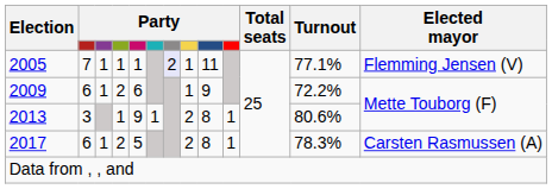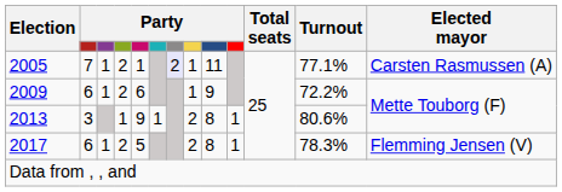 <table class="wikitable">
 <tr>
 <th rowspan="2">Election</th>
 <th colspan="9">Party</th>
 <th rowspan="2">Total<br>seats</th>
 <th rowspan="2">Turnout</th>
 <th rowspan="2">Elected<br>mayor</th>
 </tr>
 <tr>
 <td style="background:#B5211D;"><strong><a href='#'></a></strong></td>
 <td style="background:#843A93;"><strong><a href='#'></a></strong></td>
 <td style="background:#89A920;"><strong><a href='#'></a></strong></td>
 <td style="background:#C9096C;"><strong><a href='#'></a></strong></td>
 <td style="background:#1CB1B7;"><strong><a href='#'></a></strong></td>
 <td style="background:#8B8989;"><strong></strong></td>
 <td style="background:#F4D44D;"><strong><a href='#'></a></strong></td>
 <td style="background:#254C85;"><strong><a href='#'></a></strong></td>
 <td style="background:#FF0000;"><strong><a href='#'></a></strong></td>
 </tr>
 <tr>
 <td><a href='#'>2005</a></td>
 <td>7</td>
 <td>1</td>
-<td>1</td>
+<td>2</td>
 <td>1</td>
 <td style="background:#CDC9C9;" rowspan="2"></td>
 <td style="background: lavender;">2</td>
 <td>1</td>
 <td>11</td>
 <td style="background:#CDC9C9;" rowspan="2"></td>
 <td rowspan="4">25</td>
 <td>77.1%</td>
-<td><a href='#'>Flemming Jensen</a> (V)</td>
+<td><a href='#'>Carsten Rasmussen</a> (A)</td>
 </tr>
 <tr>
 <td><a href='#'>2009</a></td>
 <td>6</td>
 <td>1</td>
 <td>2</td>
 <td>6</td>
 <td style="background:#CDC9C9;" rowspan="3"></td>
 <td>1</td>
 <td>9</td>
 <td>72.2%</td>
 <td rowspan="2"><a href='#'>Mette Touborg</a> (F)</td>
 </tr>
 <tr>
 <td><a href='#'>2013</a></td>
 <td>3</td>
 <td style="background:#CDC9C9;"></td>
 <td>1</td>
 <td>9</td>
 <td>1</td>
 <td>2</td>
 <td>8</td>
 <td>1</td>
 <td>80.6%</td>
 </tr>
 <tr>
 <td><a href='#'>2017</a></td>
 <td>6</td>
 <td>1</td>
 <td>2</td>
 <td>5</td>
 <td style="background:#CDC9C9;"></td>
 <td>2</td>
 <td>8</td>
 <td>1</td>
 <td>78.3%</td>
-<td><a href='#'>Carsten Rasmussen</a> (A)</td>
+<td><a href='#'>Flemming Jensen</a> (V)</td>
 </tr>
 <tr>
 <td colspan="14">Data from , ,  and </td>
 </tr>
 </table>
